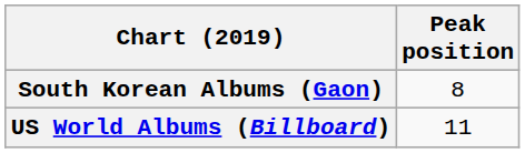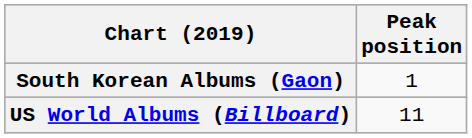 <table class="wikitable sortable plainrowheaders" style="text-align:center;">
 <tr>
 <th scope="col">Chart (2019)</th>
 <th scope="col">Peak<br>position</th>
 </tr>
 <tr>
 <th scope="row">South Korean Albums (<a href='#'>Gaon</a>)</th>
-<td>8</td>
+<td>1</td>
 </tr>
 <tr>
 <th scope="row">US <a href='#'>World Albums</a> (<em><a href='#'>Billboard</a></em>)</th>
 <td>11</td>
 </tr>
 </table>
